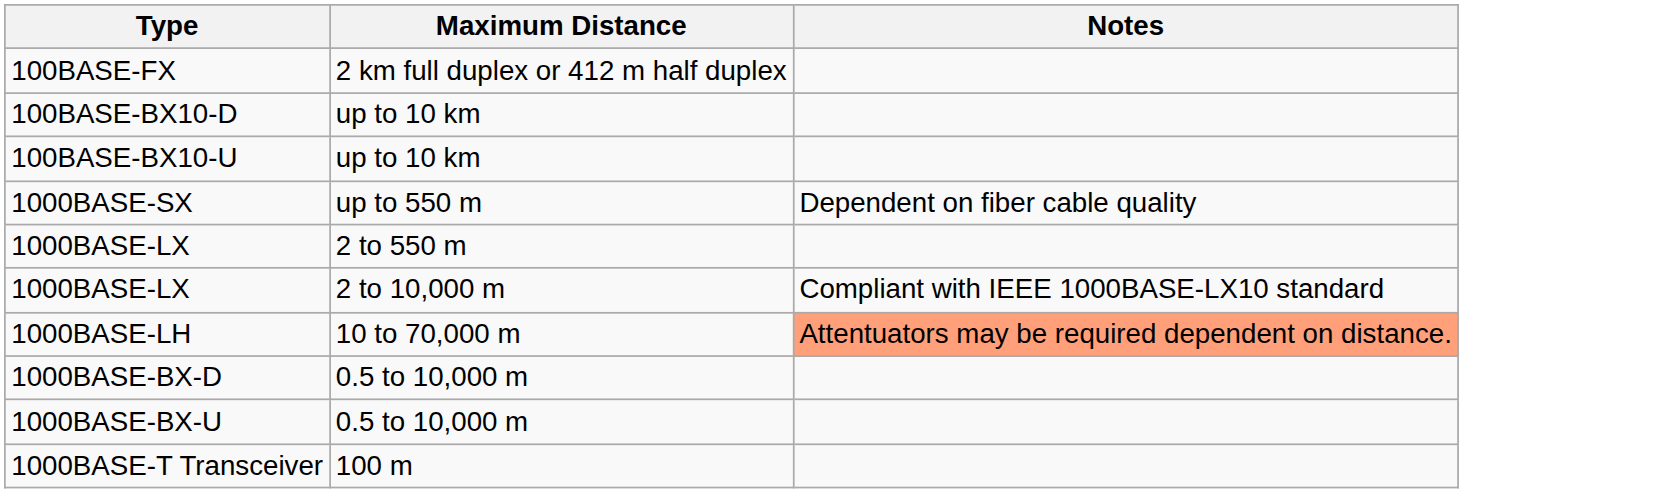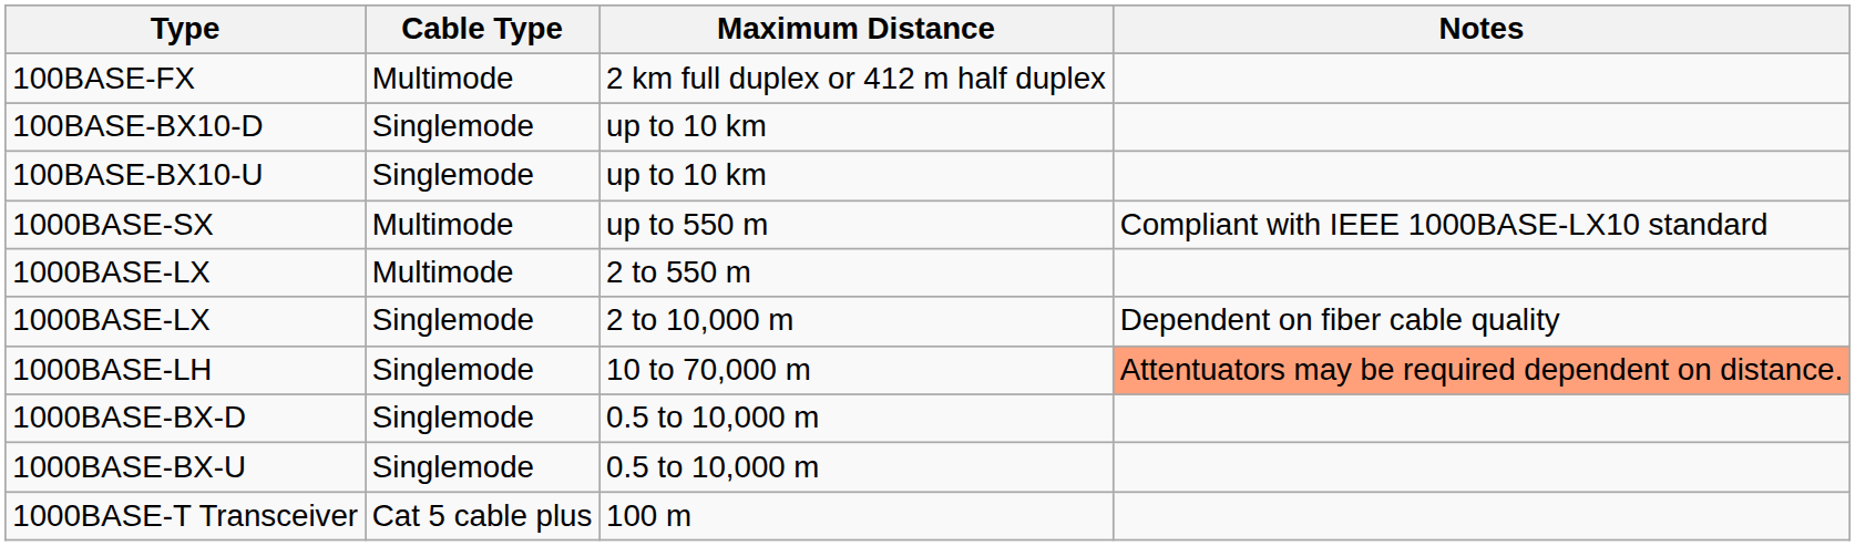 <table class="wikitable" border="1">
 <tr>
 <th>Type</th>
+<th>Cable Type</th>
 <th>Maximum Distance</th>
 <th>Notes</th>
 </tr>
 <tr>
 <td>100BASE-FX</td>
+<td>Multimode</td>
 <td>2 km full duplex or 412 m half duplex</td>
 <td></td>
 </tr>
 <tr>
 <td>100BASE-BX10-D</td>
+<td>Singlemode</td>
 <td>up to 10 km</td>
 <td></td>
 </tr>
 <tr>
 <td>100BASE-BX10-U</td>
+<td>Singlemode</td>
 <td>up to 10 km</td>
 <td></td>
 </tr>
 <tr>
 <td>1000BASE-SX</td>
+<td>Multimode</td>
 <td>up to 550 m</td>
-<td>Dependent on fiber cable quality</td>
+<td>Compliant with IEEE 1000BASE-LX10 standard</td>
 </tr>
 <tr>
 <td>1000BASE-LX</td>
+<td>Multimode</td>
 <td>2 to 550 m</td>
 <td></td>
 </tr>
 <tr>
 <td>1000BASE-LX</td>
+<td>Singlemode</td>
 <td>2 to 10,000 m</td>
-<td>Compliant with IEEE 1000BASE-LX10 standard</td>
+<td>Dependent on fiber cable quality</td>
 </tr>
 <tr>
 <td>1000BASE-LH</td>
+<td>Singlemode</td>
 <td>10 to 70,000 m</td>
 <td style="background: lightsalmon;">Attentuators may be required dependent on distance.</td>
 </tr>
 <tr>
 <td>1000BASE-BX-D</td>
+<td>Singlemode</td>
 <td>0.5 to 10,000 m</td>
 <td></td>
 </tr>
 <tr>
 <td>1000BASE-BX-U</td>
+<td>Singlemode</td>
 <td>0.5 to 10,000 m</td>
 <td></td>
 </tr>
 <tr>
 <td>1000BASE-T Transceiver</td>
+<td>Cat 5 cable plus</td>
 <td>100 m</td>
 <td></td>
 </tr>
 </table>
